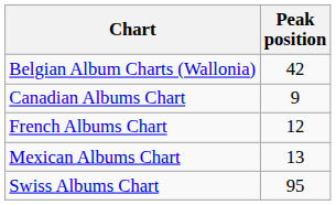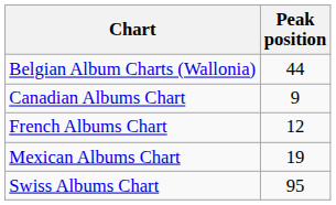 <table class="wikitable sortable">
 <tr>
 <th>Chart</th>
 <th>Peak<br>position</th>
 </tr>
 <tr>
 <td><a href='#'>Belgian Album Charts (Wallonia)</a></td>
-<td style="text-align:center;">42</td>
+<td style="text-align:center;">44</td>
 </tr>
 <tr>
 <td><a href='#'>Canadian Albums Chart</a></td>
 <td style="text-align:center;">9</td>
 </tr>
 <tr>
 <td><a href='#'>French Albums Chart</a></td>
 <td style="text-align:center;">12</td>
 </tr>
 <tr>
 <td><a href='#'>Mexican Albums Chart</a></td>
-<td style="text-align:center;">13</td>
+<td style="text-align:center;">19</td>
 </tr>
 <tr>
 <td><a href='#'>Swiss Albums Chart</a></td>
 <td style="text-align:center;">95</td>
 </tr>
 </table>
